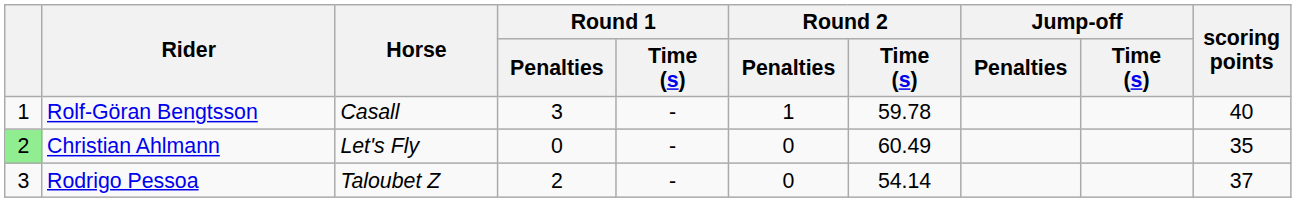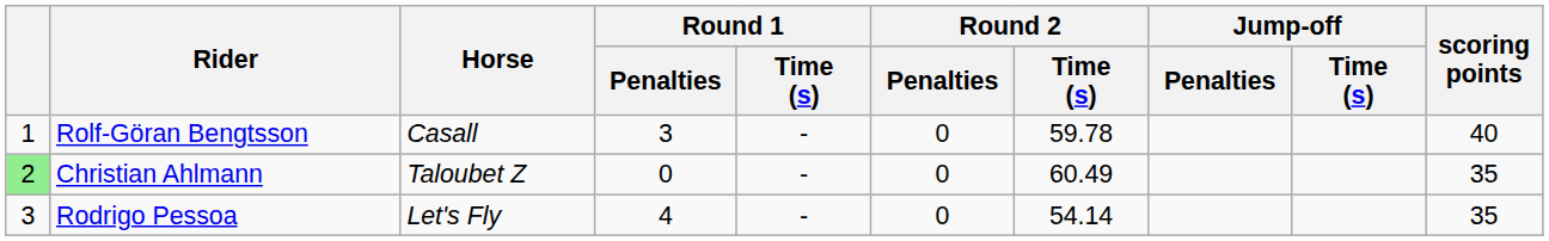 <table class="wikitable" style="font-size: 90%">
 <tr>
 <th rowspan=2 width=20></th>
 <th rowspan=2 width=210>Rider</th>
 <th rowspan=2 width=110>Horse</th>
 <th colspan=2>Round 1</th>
 <th colspan=2>Round 2</th>
 <th colspan=2>Jump-off</th>
 <th rowspan=2 width=60>scoring<br>points</th>
 </tr>
 <tr>
 <th width=75>Penalties</th>
 <th width=75>Time<br>(<a href='#'>s</a>)</th>
 <th width=75>Penalties</th>
 <th width=75>Time<br>(<a href='#'>s</a>)</th>
 <th width=75>Penalties</th>
 <th width=75>Time<br>(<a href='#'>s</a>)</th>
 </tr>
 <tr>
 <td align=center>1</td>
 <td> <a href='#'>Rolf-Göran Bengtsson</a></td>
 <td><em>Casall</em></td>
 <td align=center>3</td>
 <td align=center>-</td>
-<td align=center>1</td>
+<td align=center>0</td>
 <td align=center>59.78</td>
 <td align=center></td>
 <td align=center></td>
 <td align=center>40</td>
 </tr>
 <tr>
 <td align=center style="background: lightgreen;">2</td>
 <td> <a href='#'>Christian Ahlmann</a></td>
-<td><em>Let's Fly</em></td>
+<td><em>Taloubet Z</em></td>
 <td align=center>0</td>
 <td align=center>-</td>
 <td align=center>0</td>
 <td align=center>60.49</td>
 <td align=center></td>
 <td align=center></td>
 <td align=center>35</td>
 </tr>
 <tr>
 <td align=center>3</td>
 <td> <a href='#'>Rodrigo Pessoa</a></td>
-<td><em>Taloubet Z</em></td>
-<td align=center>2</td>
+<td><em>Let's Fly</em></td>
+<td align=center>4</td>
 <td align=center>-</td>
 <td align=center>0</td>
 <td align=center>54.14</td>
 <td align=center></td>
 <td align=center></td>
-<td align=center>37</td>
+<td align=center>35</td>
 </tr>
 </table>
